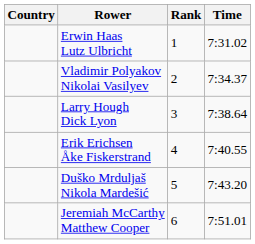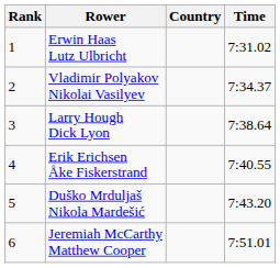 <table class="wikitable sortable" style="text-align:middle">
 <tr>
+<th>Rank</th>
+<th>Rower</th>
 <th>Country</th>
-<th>Rower</th>
-<th>Rank</th>
 <th>Time</th>
 </tr>
 <tr>
+<td>1</td>
+<td><a href='#'>Erwin Haas</a><br><a href='#'>Lutz Ulbricht</a></td>
 <td></td>
-<td><a href='#'>Erwin Haas</a><br><a href='#'>Lutz Ulbricht</a></td>
-<td>1</td>
 <td>7:31.02</td>
 </tr>
 <tr>
+<td>2</td>
+<td><a href='#'>Vladimir Polyakov</a><br><a href='#'>Nikolai Vasilyev</a></td>
 <td></td>
-<td><a href='#'>Vladimir Polyakov</a><br><a href='#'>Nikolai Vasilyev</a></td>
-<td>2</td>
 <td>7:34.37</td>
 </tr>
 <tr>
+<td>3</td>
+<td><a href='#'>Larry Hough</a><br><a href='#'>Dick Lyon</a></td>
 <td></td>
-<td><a href='#'>Larry Hough</a><br><a href='#'>Dick Lyon</a></td>
-<td>3</td>
 <td>7:38.64</td>
 </tr>
 <tr>
+<td>4</td>
+<td><a href='#'>Erik Erichsen</a><br><a href='#'>Åke Fiskerstrand</a></td>
 <td></td>
-<td><a href='#'>Erik Erichsen</a><br><a href='#'>Åke Fiskerstrand</a></td>
-<td>4</td>
 <td>7:40.55</td>
 </tr>
 <tr>
+<td>5</td>
+<td><a href='#'>Duško Mrduljaš</a><br><a href='#'>Nikola Mardešić</a></td>
 <td></td>
-<td><a href='#'>Duško Mrduljaš</a><br><a href='#'>Nikola Mardešić</a></td>
-<td>5</td>
 <td>7:43.20</td>
 </tr>
 <tr>
+<td>6</td>
+<td><a href='#'>Jeremiah McCarthy</a><br><a href='#'>Matthew Cooper</a></td>
 <td></td>
-<td><a href='#'>Jeremiah McCarthy</a><br><a href='#'>Matthew Cooper</a></td>
-<td>6</td>
 <td>7:51.01</td>
 </tr>
 </table>
